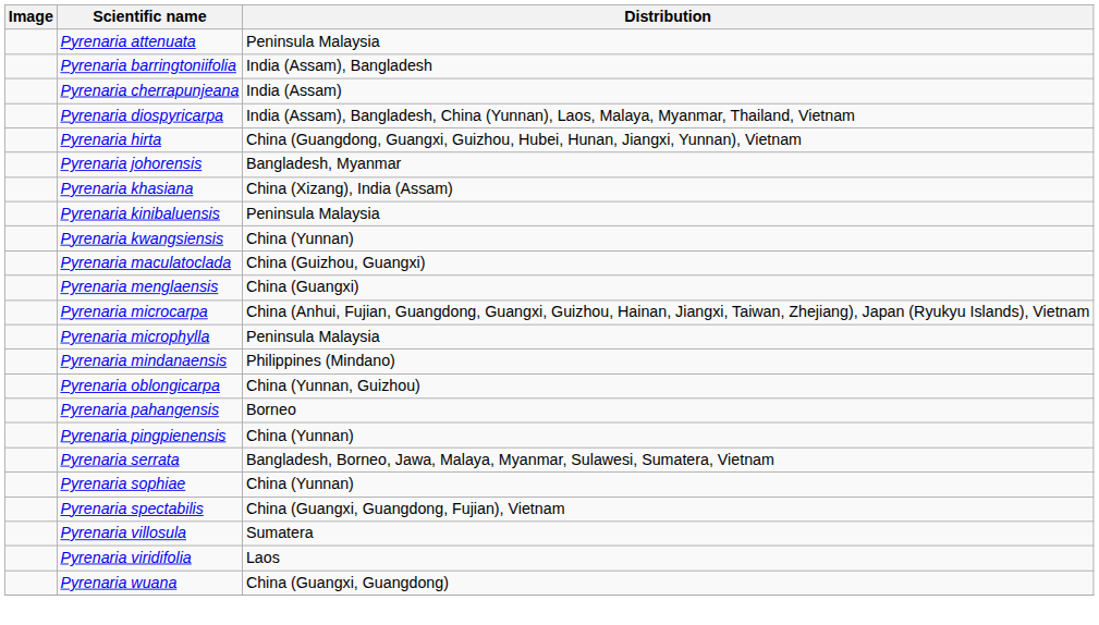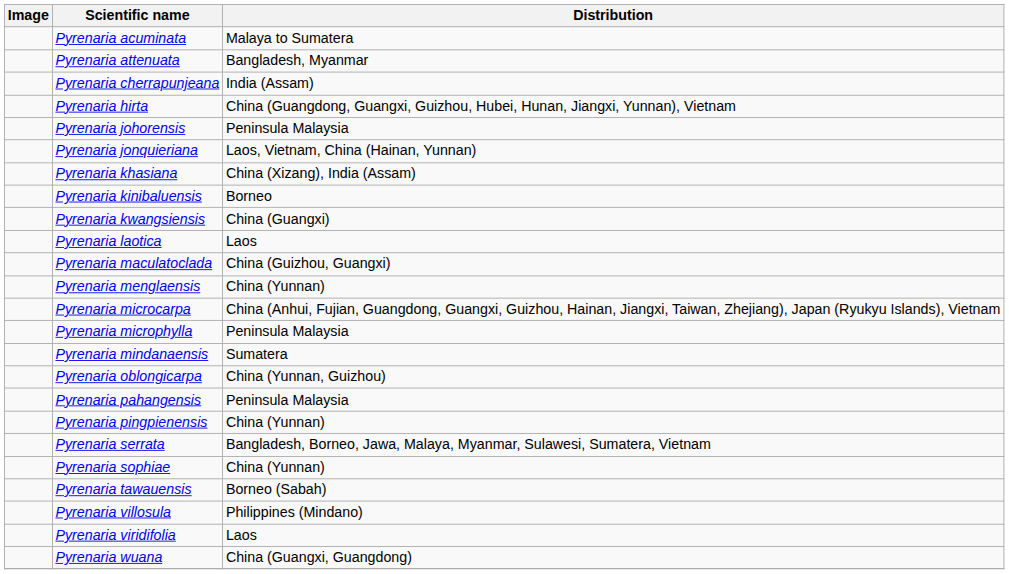 <table class="wikitable">
 <tr>
 <th>Image</th>
 <th>Scientific name</th>
 <th>Distribution</th>
 </tr>
 <tr>
 <td></td>
-<td><em><a href='#'>Pyrenaria attenuata</a></em> </td>
-<td>Peninsula Malaysia</td>
+<td><em><a href='#'>Pyrenaria acuminata</a></em> </td>
+<td>Malaya to Sumatera</td>
 </tr>
 <tr>
 <td></td>
-<td><em><a href='#'>Pyrenaria barringtoniifolia</a></em> </td>
-<td>India (Assam), Bangladesh</td>
+<td><em><a href='#'>Pyrenaria attenuata</a></em> </td>
+<td>Bangladesh, Myanmar</td>
 </tr>
 <tr>
 <td></td>
 <td><em><a href='#'>Pyrenaria cherrapunjeana</a></em> </td>
 <td>India (Assam)</td>
-</tr>
-<tr>
-<td></td>
-<td><em><a href='#'>Pyrenaria diospyricarpa</a></em> </td>
-<td>India (Assam), Bangladesh, China (Yunnan), Laos, Malaya, Myanmar, Thailand, Vietnam</td>
 </tr>
 <tr>
 <td></td>
 <td><em><a href='#'>Pyrenaria hirta</a></em> </td>
 <td>China (Guangdong, Guangxi, Guizhou, Hubei, Hunan, Jiangxi, Yunnan), Vietnam</td>
 </tr>
 <tr>
 <td></td>
 <td><em><a href='#'>Pyrenaria johorensis</a></em> </td>
-<td>Bangladesh, Myanmar</td>
+<td>Peninsula Malaysia</td>
+</tr>
+<tr>
+<td></td>
+<td><em><a href='#'>Pyrenaria jonquieriana</a></em> </td>
+<td>Laos, Vietnam, China (Hainan, Yunnan)</td>
 </tr>
 <tr>
 <td></td>
 <td><em><a href='#'>Pyrenaria khasiana</a></em> </td>
 <td>China (Xizang), India (Assam)</td>
 </tr>
 <tr>
 <td></td>
 <td><em><a href='#'>Pyrenaria kinibaluensis</a></em> </td>
-<td>Peninsula Malaysia</td>
+<td>Borneo</td>
 </tr>
 <tr>
 <td></td>
 <td><em><a href='#'>Pyrenaria kwangsiensis</a></em> </td>
-<td>China (Yunnan)</td>
+<td>China (Guangxi)</td>
+</tr>
+<tr>
+<td></td>
+<td><em><a href='#'>Pyrenaria laotica</a></em> </td>
+<td>Laos</td>
 </tr>
 <tr>
 <td></td>
 <td><em><a href='#'>Pyrenaria maculatoclada</a></em> </td>
 <td>China (Guizhou, Guangxi)</td>
 </tr>
 <tr>
 <td></td>
 <td><em><a href='#'>Pyrenaria menglaensis</a></em> </td>
-<td>China (Guangxi)</td>
+<td>China (Yunnan)</td>
 </tr>
 <tr>
 <td></td>
 <td><em><a href='#'>Pyrenaria microcarpa</a></em> </td>
 <td>China (Anhui, Fujian, Guangdong, Guangxi, Guizhou, Hainan, Jiangxi, Taiwan, Zhejiang), Japan (Ryukyu Islands), Vietnam</td>
 </tr>
 <tr>
 <td></td>
 <td><em><a href='#'>Pyrenaria microphylla</a></em> </td>
 <td>Peninsula Malaysia</td>
 </tr>
 <tr>
 <td></td>
 <td><em><a href='#'>Pyrenaria mindanaensis</a></em> </td>
-<td>Philippines (Mindano)</td>
+<td>Sumatera</td>
 </tr>
 <tr>
 <td></td>
 <td><em><a href='#'>Pyrenaria oblongicarpa</a></em> </td>
 <td>China (Yunnan, Guizhou)</td>
 </tr>
 <tr>
 <td></td>
 <td><em><a href='#'>Pyrenaria pahangensis</a></em> </td>
-<td>Borneo</td>
+<td>Peninsula Malaysia</td>
 </tr>
 <tr>
 <td></td>
 <td><em><a href='#'>Pyrenaria pingpienensis</a></em> </td>
 <td>China (Yunnan)</td>
 </tr>
 <tr>
 <td></td>
 <td><em><a href='#'>Pyrenaria serrata</a></em> </td>
 <td>Bangladesh, Borneo, Jawa, Malaya, Myanmar, Sulawesi, Sumatera, Vietnam</td>
 </tr>
 <tr>
 <td></td>
 <td><em><a href='#'>Pyrenaria sophiae</a></em> </td>
 <td>China (Yunnan)</td>
 </tr>
 <tr>
 <td></td>
-<td><em><a href='#'>Pyrenaria spectabilis</a></em> </td>
-<td>China (Guangxi, Guangdong, Fujian), Vietnam</td>
+<td><em><a href='#'>Pyrenaria tawauensis</a></em> </td>
+<td>Borneo (Sabah)</td>
 </tr>
 <tr>
 <td></td>
 <td><em><a href='#'>Pyrenaria villosula</a></em> </td>
-<td>Sumatera</td>
+<td>Philippines (Mindano)</td>
 </tr>
 <tr>
 <td></td>
 <td><em><a href='#'>Pyrenaria viridifolia</a></em> </td>
 <td>Laos</td>
 </tr>
 <tr>
 <td></td>
 <td><em><a href='#'>Pyrenaria wuana</a></em> </td>
 <td>China (Guangxi, Guangdong)</td>
 </tr>
 <tr>
 </tr>
 </table>
